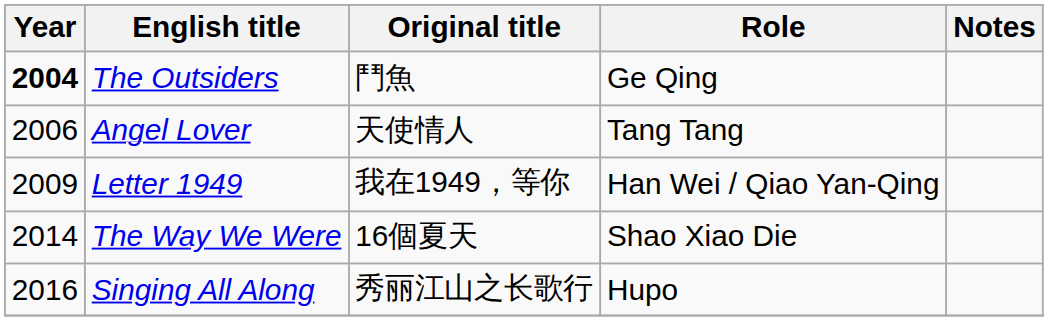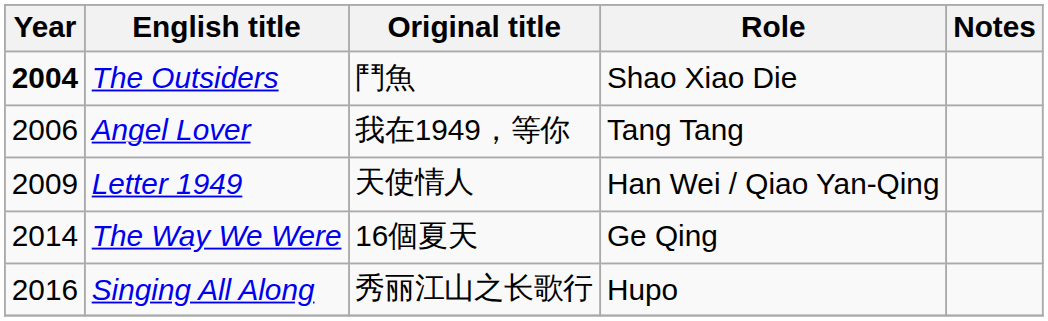 <table class="wikitable sortable">
 <tr>
 <th>Year</th>
 <th>English title</th>
 <th>Original title</th>
 <th>Role</th>
 <th class="unsortable">Notes</th>
 </tr>
 <tr>
 <td><strong>2004</strong></td>
 <td><em><a href='#'>The Outsiders</a></em></td>
 <td>鬥魚</td>
-<td>Ge Qing</td>
+<td>Shao Xiao Die</td>
 <td></td>
 </tr>
 <tr>
 <td>2006</td>
 <td><em><a href='#'>Angel Lover</a></em></td>
-<td>天使情人</td>
+<td>我在1949，等你</td>
 <td>Tang Tang</td>
 <td></td>
 </tr>
 <tr>
 <td>2009</td>
 <td><em><a href='#'>Letter 1949</a></em></td>
-<td>我在1949，等你</td>
+<td>天使情人</td>
 <td>Han Wei / Qiao Yan-Qing</td>
 <td></td>
 </tr>
 <tr>
 <td>2014</td>
 <td><em><a href='#'>The Way We Were</a></em></td>
 <td>16個夏天</td>
-<td>Shao Xiao Die</td>
+<td>Ge Qing</td>
 <td></td>
 </tr>
 <tr>
 <td>2016</td>
 <td><em><a href='#'>Singing All Along</a></em></td>
 <td>秀丽江山之长歌行</td>
 <td>Hupo</td>
 <td></td>
 </tr>
 <tr>
 </tr>
 </table>
